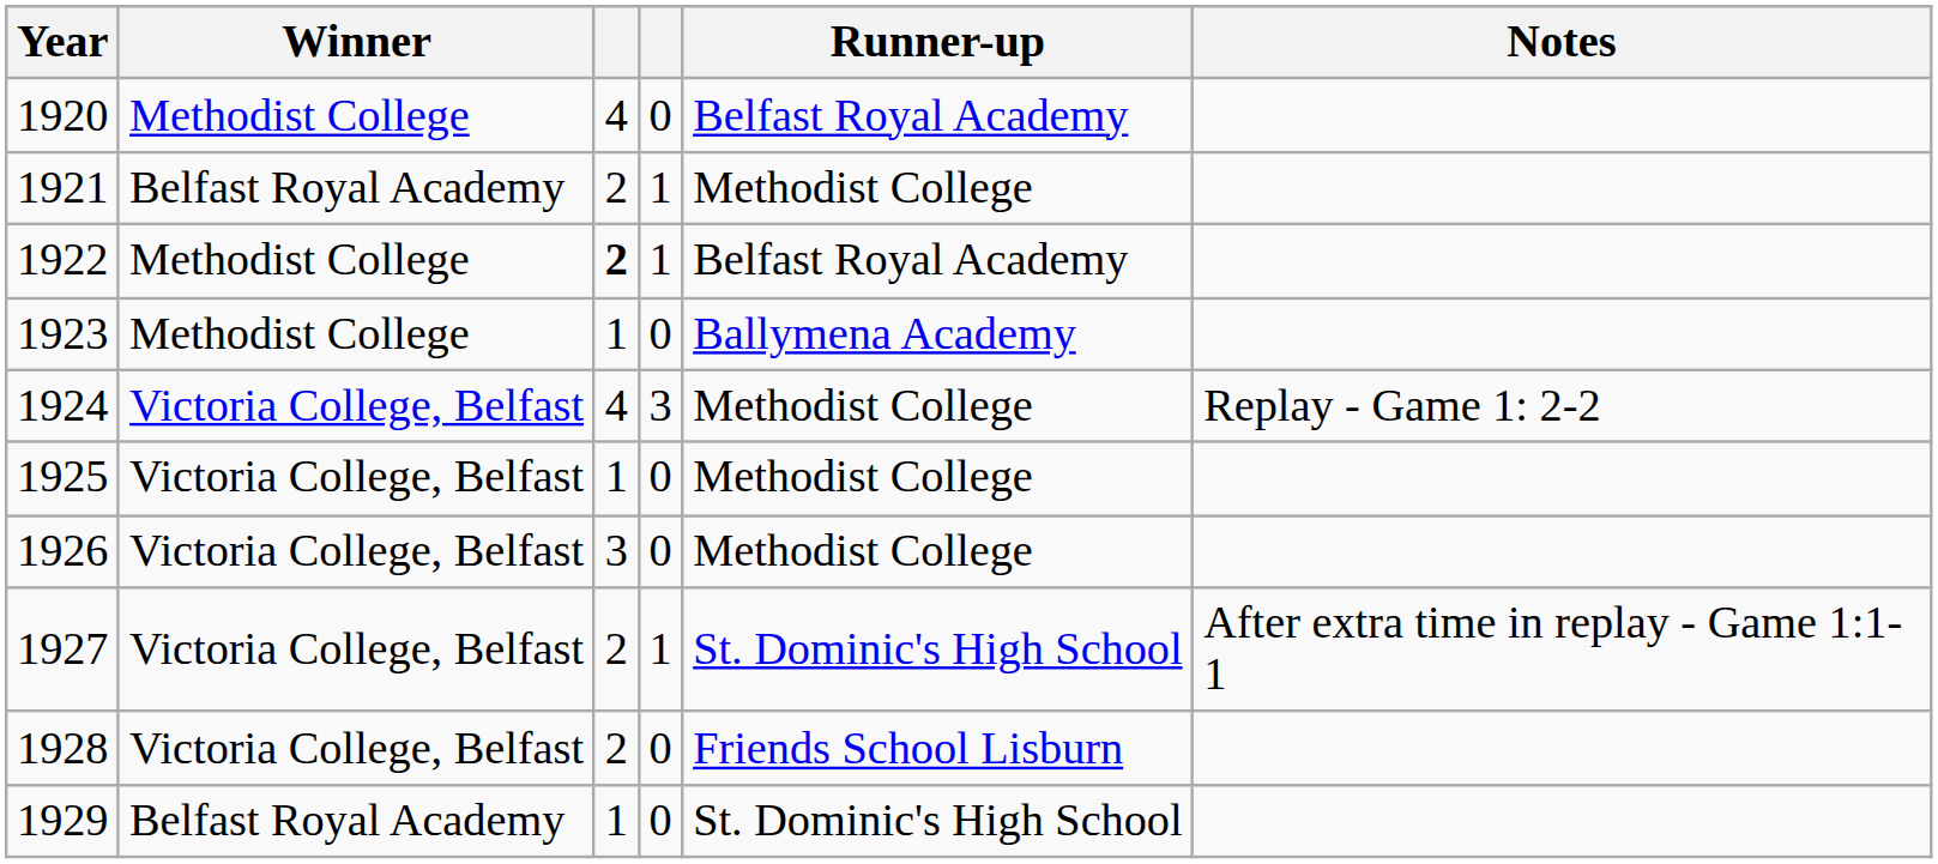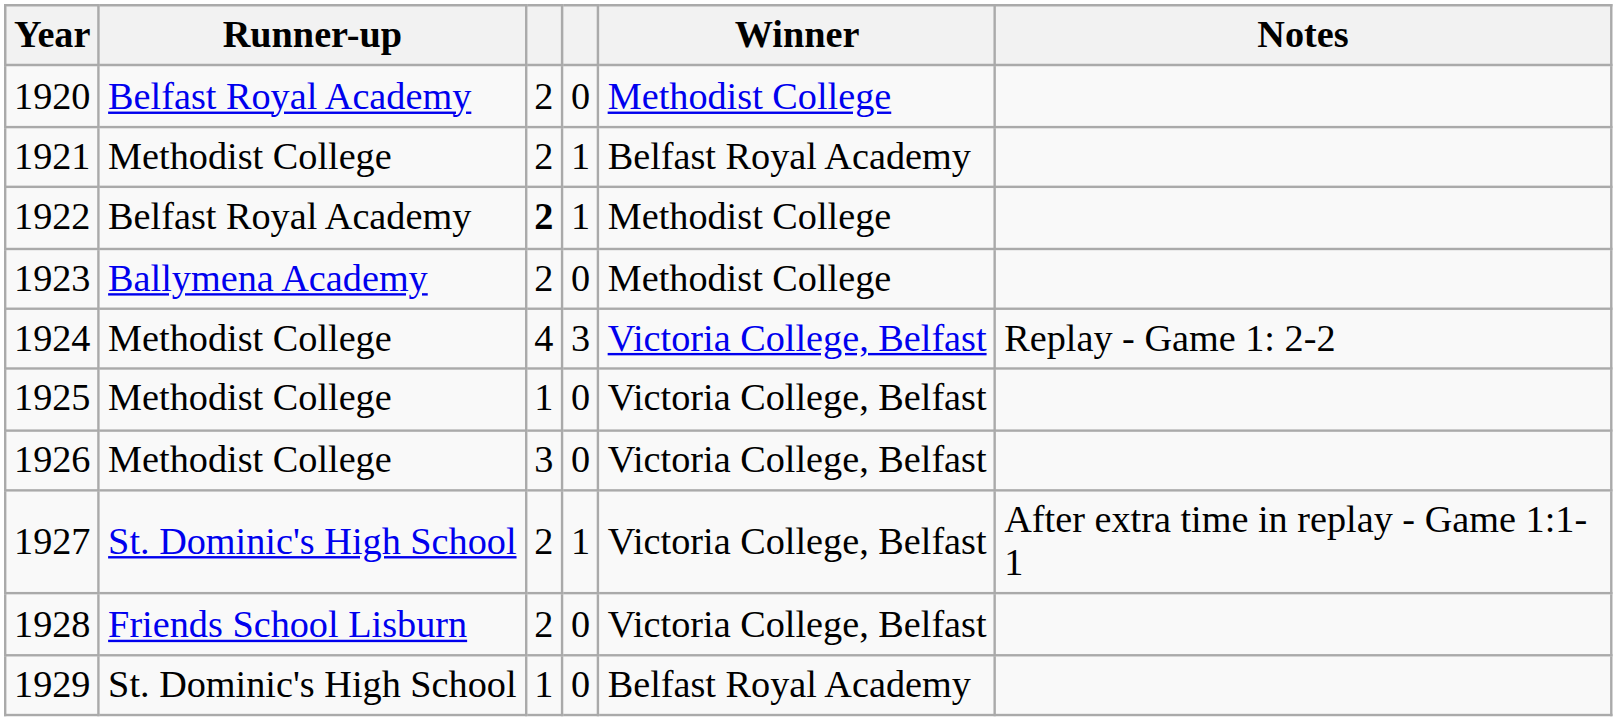 <table class="wikitable">
 <tr style="background:silver;">
 <th><strong>Year</strong></th>
-<th><strong>Winner</strong></th>
+<th><strong>Runner-up</strong></th>
 <th></th>
 <th></th>
-<th><strong>Runner-up</strong></th>
+<th><strong>Winner</strong></th>
 <th><strong>Notes</strong></th>
 </tr>
 <tr>
 <td align="center">1920</td>
+<td><a href='#'>Belfast Royal Academy</a></td>
+<td align="center">2</td>
+<td align="center">0</td>
 <td><a href='#'>Methodist College</a></td>
-<td align="center">4</td>
-<td align="center">0</td>
-<td><a href='#'>Belfast Royal Academy</a></td>
 <td width="250"></td>
 </tr>
 <tr>
 <td align="center">1921</td>
+<td>Methodist College</td>
+<td align="center">2</td>
+<td align="center">1</td>
 <td>Belfast Royal Academy</td>
-<td align="center">2</td>
+<td></td>
+</tr>
+<tr>
+<td align="center">1922</td>
+<td>Belfast Royal Academy</td>
+<td align="center"><strong>2</strong></td>
 <td align="center">1</td>
 <td>Methodist College</td>
 <td></td>
 </tr>
 <tr>
-<td align="center">1922</td>
-<td>Methodist College</td>
-<td align="center"><strong>2</strong></td>
-<td align="center">1</td>
-<td>Belfast Royal Academy</td>
-<td></td>
-</tr>
-<tr>
 <td align="center">1923</td>
-<td>Methodist College</td>
-<td align="center">1</td>
-<td align="center">0</td>
 <td><a href='#'>Ballymena Academy</a></td>
-<td></td>
-</tr>
-<tr>
-<td align="center">1924</td>
-<td><a href='#'>Victoria College, Belfast</a></td>
-<td align="center">4</td>
-<td align="center">3</td>
-<td>Methodist College</td>
-<td>Replay - Game 1: 2-2</td>
-</tr>
-<tr>
-<td align="center">1925</td>
-<td>Victoria College, Belfast</td>
-<td align="center">1</td>
+<td align="center">2</td>
 <td align="center">0</td>
 <td>Methodist College</td>
 <td></td>
 </tr>
 <tr>
+<td align="center">1924</td>
+<td>Methodist College</td>
+<td align="center">4</td>
+<td align="center">3</td>
+<td><a href='#'>Victoria College, Belfast</a></td>
+<td>Replay - Game 1: 2-2</td>
+</tr>
+<tr>
+<td align="center">1925</td>
+<td>Methodist College</td>
+<td align="center">1</td>
+<td align="center">0</td>
+<td>Victoria College, Belfast</td>
+<td></td>
+</tr>
+<tr>
 <td align="center">1926</td>
-<td>Victoria College, Belfast</td>
+<td>Methodist College</td>
 <td align="center">3</td>
 <td align="center">0</td>
-<td>Methodist College</td>
+<td>Victoria College, Belfast</td>
 <td></td>
 </tr>
 <tr>
 <td align="center">1927</td>
-<td>Victoria College, Belfast</td>
+<td><a href='#'>St. Dominic's High School</a></td>
 <td align="center">2</td>
 <td align="center">1</td>
-<td><a href='#'>St. Dominic's High School</a></td>
+<td>Victoria College, Belfast</td>
 <td>After extra time in replay - Game 1:1-1</td>
 </tr>
 <tr>
 <td align="center">1928</td>
-<td>Victoria College, Belfast</td>
+<td><a href='#'>Friends School Lisburn</a></td>
 <td align="center">2</td>
 <td align="center">0</td>
-<td><a href='#'>Friends School Lisburn</a></td>
+<td>Victoria College, Belfast</td>
 <td></td>
 </tr>
 <tr>
 <td align="center">1929</td>
-<td>Belfast Royal Academy</td>
+<td>St. Dominic's High School</td>
 <td align="center">1</td>
 <td align="center">0</td>
-<td>St. Dominic's High School</td>
+<td>Belfast Royal Academy</td>
 <td></td>
 </tr>
 </table>
